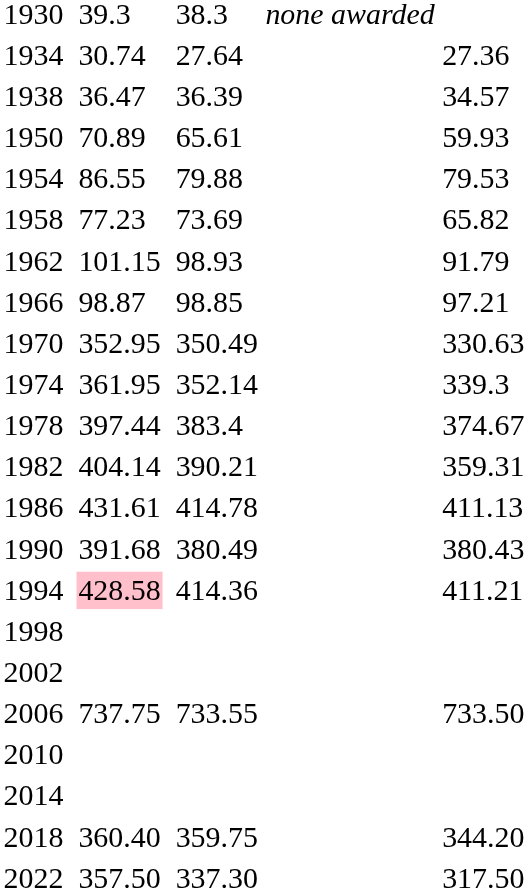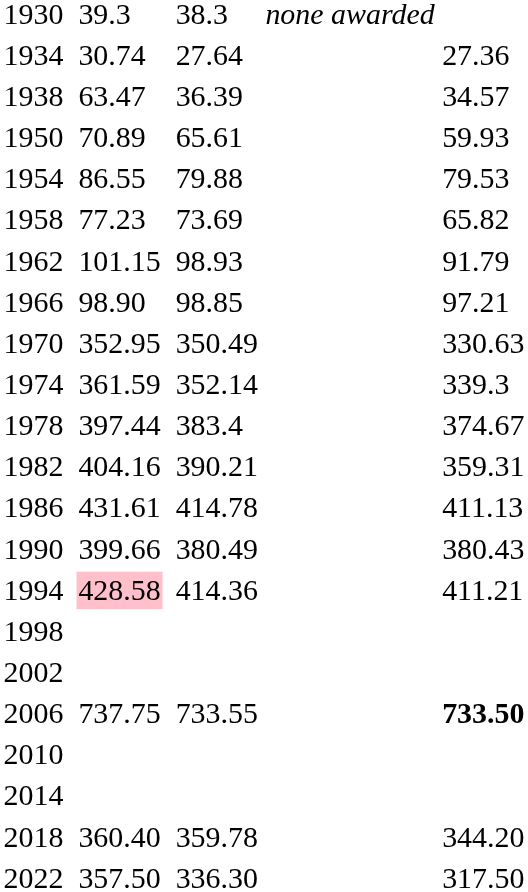 <table>
 <tr>
 <td>1930</td>
 <td></td>
 <td>39.3</td>
 <td></td>
 <td>38.3</td>
 <td><em>none awarded</em></td>
 <td></td>
 </tr>
 <tr>
 <td>1934</td>
 <td></td>
 <td>30.74</td>
 <td></td>
 <td>27.64</td>
 <td></td>
 <td>27.36</td>
 </tr>
 <tr>
 <td>1938</td>
 <td></td>
-<td>36.47</td>
+<td>63.47</td>
 <td></td>
 <td>36.39</td>
 <td></td>
 <td>34.57</td>
 </tr>
 <tr>
 <td>1950</td>
 <td></td>
 <td>70.89</td>
 <td></td>
 <td>65.61</td>
 <td></td>
 <td>59.93</td>
 </tr>
 <tr>
 <td>1954</td>
 <td></td>
 <td>86.55</td>
 <td></td>
 <td>79.88</td>
 <td></td>
 <td>79.53</td>
 </tr>
 <tr>
 <td>1958</td>
 <td></td>
 <td>77.23</td>
 <td></td>
 <td>73.69</td>
 <td></td>
 <td>65.82</td>
 </tr>
 <tr>
 <td>1962</td>
 <td></td>
 <td>101.15</td>
 <td></td>
 <td>98.93</td>
 <td></td>
 <td>91.79</td>
 </tr>
 <tr>
 <td>1966</td>
 <td></td>
-<td>98.87</td>
+<td>98.90</td>
 <td></td>
 <td>98.85</td>
 <td></td>
 <td>97.21</td>
 </tr>
 <tr>
 <td>1970</td>
 <td></td>
 <td>352.95</td>
 <td></td>
 <td>350.49</td>
 <td></td>
 <td>330.63</td>
 </tr>
 <tr>
 <td>1974</td>
 <td></td>
-<td>361.95</td>
+<td>361.59</td>
 <td></td>
 <td>352.14</td>
 <td></td>
 <td>339.3</td>
 </tr>
 <tr>
 <td>1978</td>
 <td></td>
 <td>397.44</td>
 <td></td>
 <td>383.4</td>
 <td></td>
 <td>374.67</td>
 </tr>
 <tr>
 <td>1982</td>
 <td></td>
-<td>404.14</td>
+<td>404.16</td>
 <td></td>
 <td>390.21</td>
 <td></td>
 <td>359.31</td>
 </tr>
 <tr>
 <td>1986</td>
 <td></td>
 <td>431.61</td>
 <td></td>
 <td>414.78</td>
 <td></td>
 <td>411.13</td>
 </tr>
 <tr>
 <td>1990</td>
 <td></td>
-<td>391.68</td>
+<td>399.66</td>
 <td></td>
 <td>380.49</td>
 <td></td>
 <td>380.43</td>
 </tr>
 <tr>
 <td>1994</td>
 <td></td>
 <td style="background: pink;">428.58</td>
 <td></td>
 <td>414.36</td>
 <td></td>
 <td>411.21</td>
 </tr>
 <tr>
 <td>1998</td>
 <td></td>
 <td></td>
 <td></td>
 <td></td>
 <td></td>
 <td></td>
 </tr>
 <tr>
 <td>2002</td>
 <td></td>
 <td></td>
 <td></td>
 <td></td>
 <td></td>
 <td></td>
 </tr>
 <tr>
 <td>2006</td>
 <td></td>
 <td>737.75</td>
 <td></td>
 <td>733.55</td>
 <td></td>
-<td>733.50</td>
+<td><strong>733.50</strong></td>
 </tr>
 <tr>
 <td>2010<br></td>
 <td></td>
 <td></td>
 <td></td>
 <td></td>
 <td></td>
 <td></td>
 </tr>
 <tr>
 <td>2014<br></td>
 <td></td>
 <td></td>
 <td></td>
 <td></td>
 <td></td>
 <td></td>
 </tr>
 <tr>
 <td>2018<br></td>
 <td></td>
 <td>360.40</td>
 <td></td>
-<td>359.75</td>
+<td>359.78</td>
 <td></td>
 <td>344.20</td>
 </tr>
 <tr>
 <td>2022<br></td>
 <td></td>
 <td>357.50</td>
 <td></td>
-<td>337.30</td>
+<td>336.30</td>
 <td></td>
 <td>317.50</td>
 </tr>
 </table>
